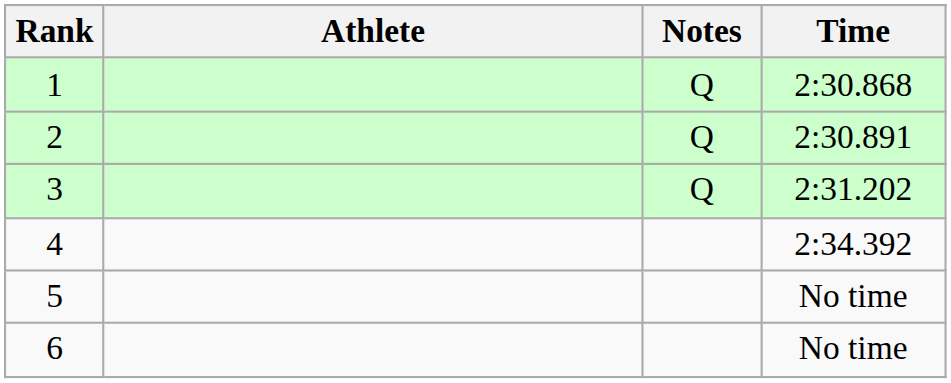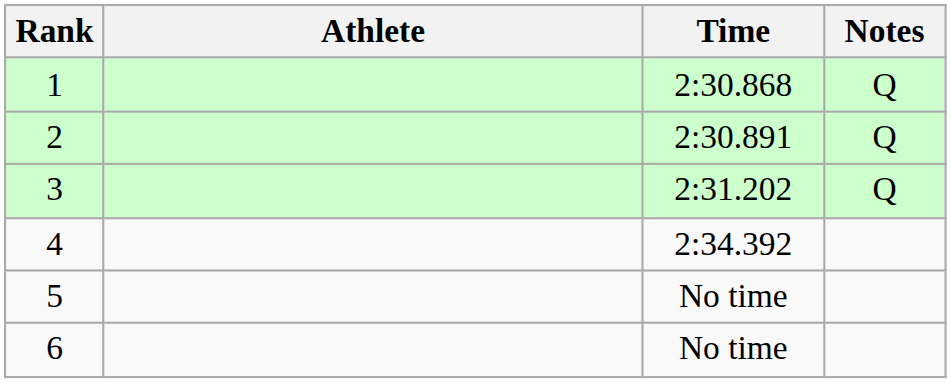 <table class=wikitable style="text-align:center">
 <tr>
 <th width=40>Rank</th>
 <th width=250>Athlete</th>
+<th width=80>Time</th>
 <th width=50>Notes</th>
-<th width=80>Time</th>
 </tr>
 <tr bgcolor="ccffcc">
 <td>1</td>
 <td align=left></td>
+<td>2:30.868</td>
 <td>Q</td>
-<td>2:30.868</td>
 </tr>
 <tr bgcolor="ccffcc">
 <td>2</td>
 <td align=left></td>
+<td>2:30.891</td>
 <td>Q</td>
-<td>2:30.891</td>
 </tr>
 <tr bgcolor="ccffcc">
 <td>3</td>
 <td align=left></td>
+<td>2:31.202</td>
 <td>Q</td>
-<td>2:31.202</td>
 </tr>
 <tr>
 <td>4</td>
 <td align=left></td>
+<td>2:34.392</td>
 <td></td>
-<td>2:34.392</td>
 </tr>
 <tr>
 <td>5</td>
 <td align=left></td>
+<td>No time</td>
 <td></td>
-<td>No time</td>
 </tr>
 <tr>
 <td>6</td>
 <td align=left></td>
+<td>No time</td>
 <td></td>
-<td>No time</td>
 </tr>
 </table>
